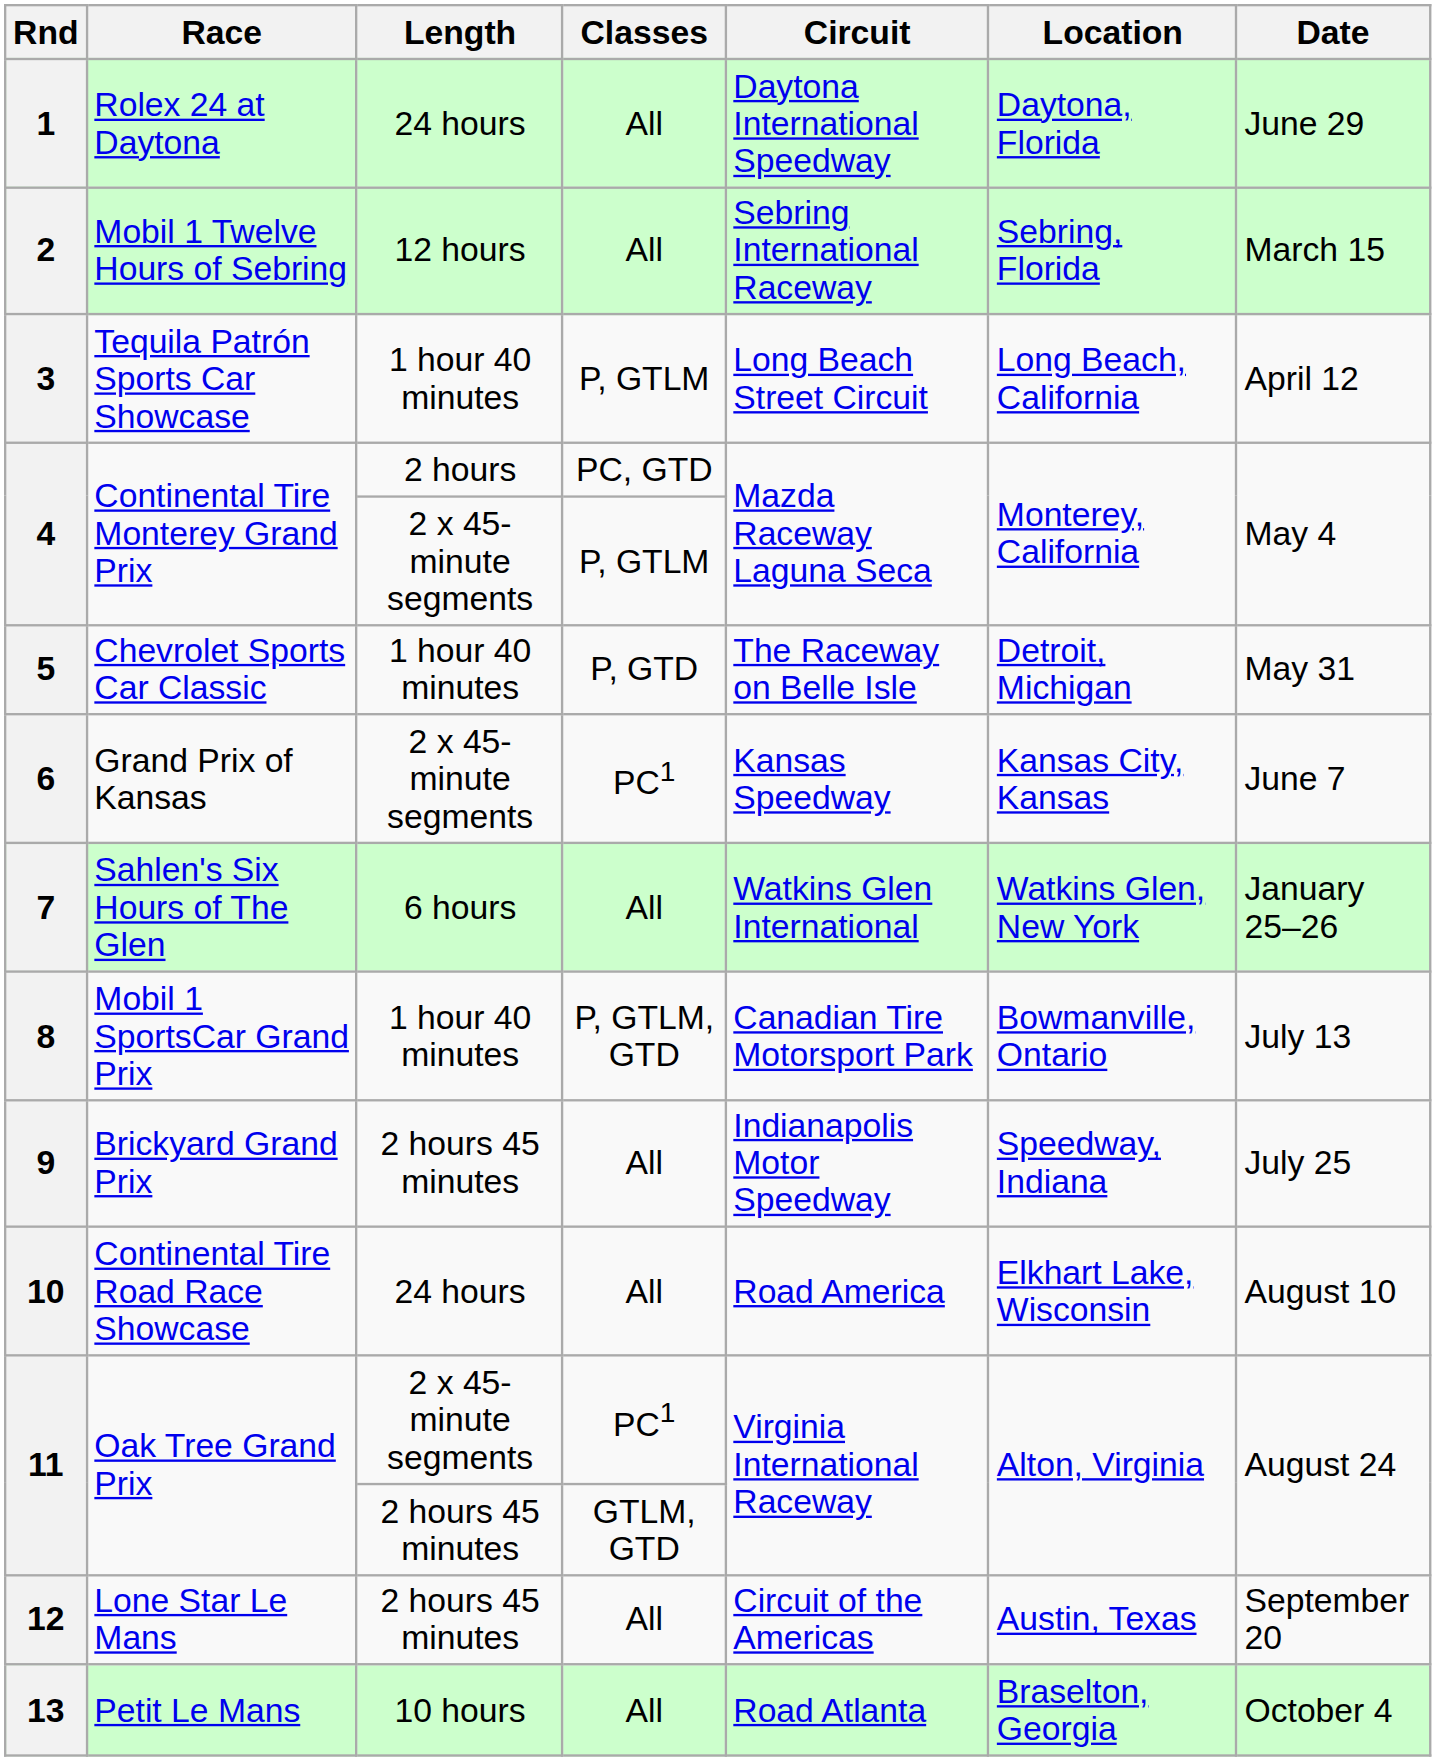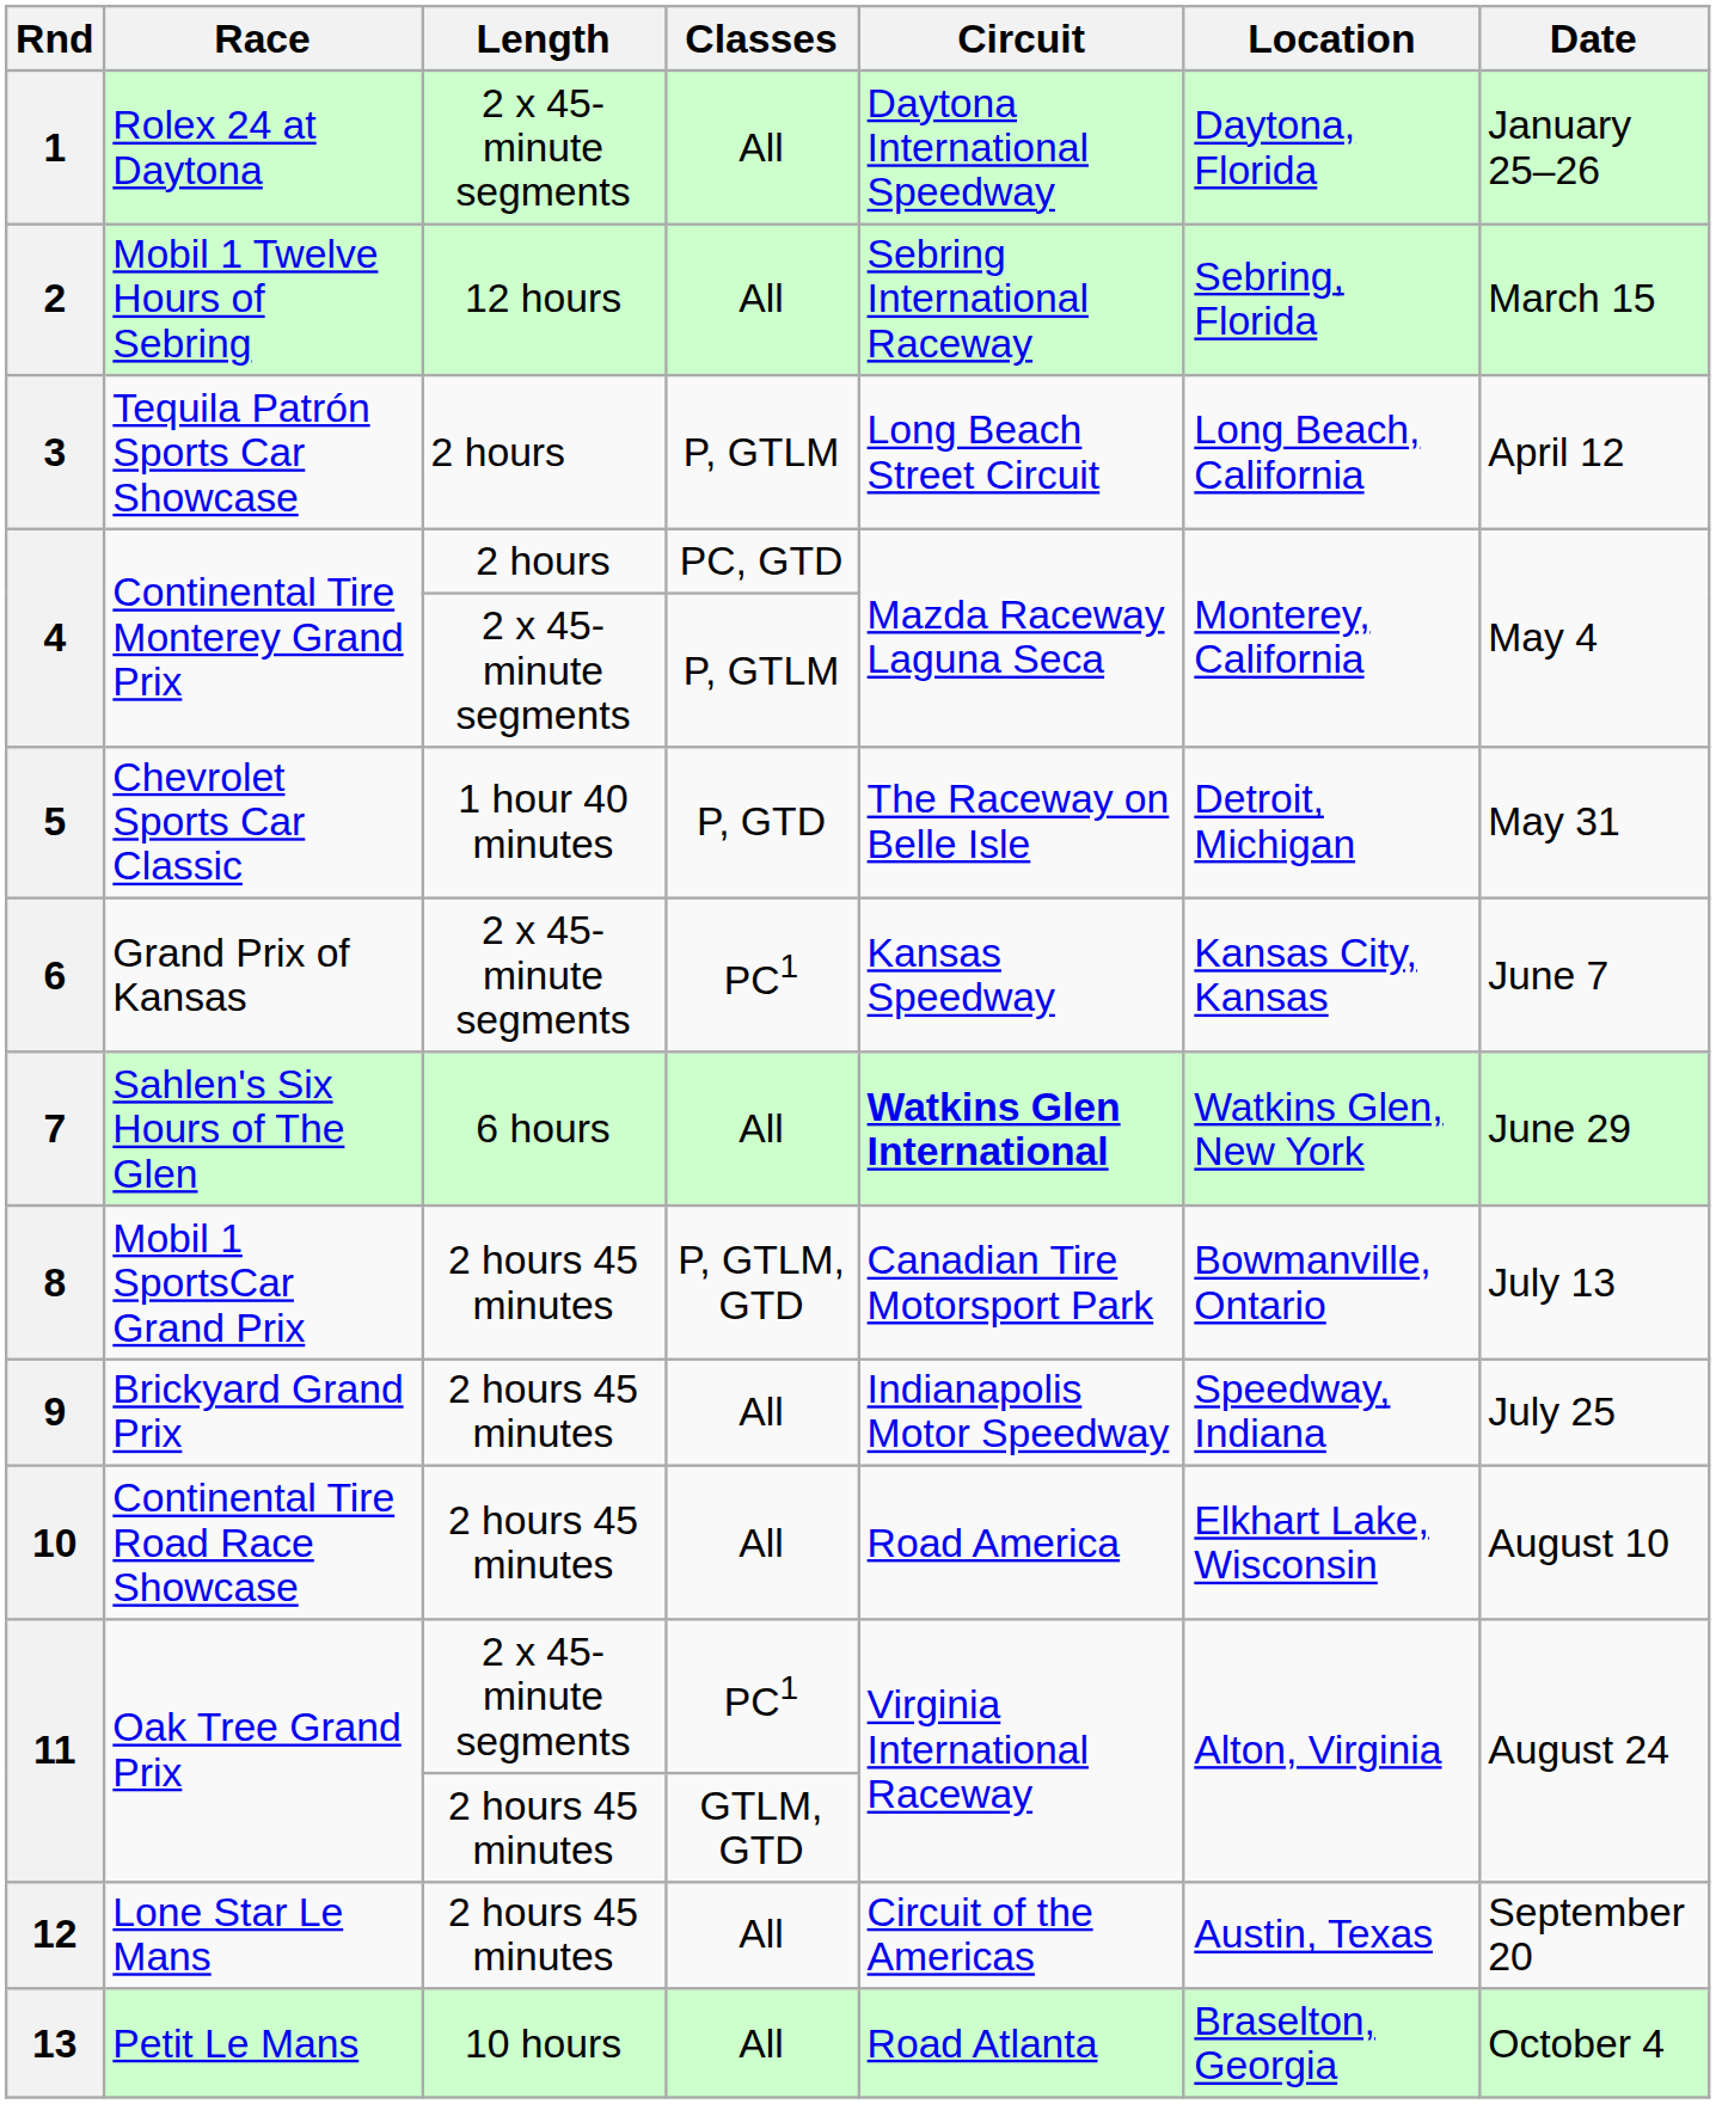 <table class="wikitable" style="font-size: 90%;">
 <tr>
 <th>Rnd</th>
 <th>Race</th>
 <th>Length</th>
 <th>Classes</th>
 <th>Circuit</th>
 <th>Location</th>
 <th>Date</th>
 </tr>
 <tr style="background:#cfc;">
 <th>1</th>
 <td><a href='#'>Rolex 24 at Daytona</a></td>
-<td style="text-align:center;">24 hours</td>
+<td style="text-align:center;">2 x 45-minute segments</td>
 <td style="text-align:center;">All</td>
 <td><a href='#'>Daytona International Speedway</a></td>
 <td><a href='#'>Daytona, Florida</a></td>
-<td>June 29</td>
+<td>January 25–26</td>
 </tr>
 <tr style="background:#cfc;">
 <th>2</th>
 <td><a href='#'>Mobil 1 Twelve Hours of Sebring</a></td>
 <td style="text-align:center;">12 hours</td>
 <td style="text-align:center;">All</td>
 <td><a href='#'>Sebring International Raceway</a></td>
 <td><a href='#'>Sebring, Florida</a></td>
 <td>March 15</td>
 </tr>
 <tr>
 <th>3</th>
 <td><a href='#'>Tequila Patrón Sports Car Showcase</a></td>
-<td style="text-align:center;">1 hour 40 minutes</td>
+<td>2 hours</td>
 <td style="text-align:center;">P, GTLM</td>
 <td><a href='#'>Long Beach Street Circuit</a></td>
 <td><a href='#'>Long Beach, California</a></td>
 <td>April 12</td>
 </tr>
 <tr>
 <th rowspan=2>4</th>
 <td rowspan=2><a href='#'>Continental Tire Monterey Grand Prix</a></td>
 <td style="text-align:center;">2 hours</td>
 <td style="text-align:center;">PC, GTD</td>
 <td rowspan=2><a href='#'>Mazda Raceway Laguna Seca</a></td>
 <td rowspan=2><a href='#'>Monterey, California</a></td>
 <td rowspan=2>May 4</td>
 </tr>
 <tr style="text-align:center;">
 <td style="text-align:center;">2 x 45-minute segments</td>
 <td>P, GTLM</td>
 </tr>
 <tr>
 <th>5</th>
 <td><a href='#'>Chevrolet Sports Car Classic</a></td>
 <td style="text-align:center;">1 hour 40 minutes</td>
 <td style="text-align:center;">P, GTD</td>
 <td><a href='#'>The Raceway on Belle Isle</a></td>
 <td><a href='#'>Detroit, Michigan</a></td>
 <td>May 31</td>
 </tr>
 <tr>
 <th>6</th>
 <td>Grand Prix of Kansas</td>
 <td style="text-align:center;">2 x 45-minute segments</td>
 <td style="text-align:center;">PC<sup>1</sup></td>
 <td><a href='#'>Kansas Speedway</a></td>
 <td><a href='#'>Kansas City, Kansas</a></td>
 <td>June 7</td>
 </tr>
 <tr style="background:#cfc;">
 <th>7</th>
 <td><a href='#'>Sahlen's Six Hours of The Glen</a></td>
 <td style="text-align:center;">6 hours</td>
 <td style="text-align:center;">All</td>
-<td><a href='#'>Watkins Glen International</a></td>
+<td><strong><a href='#'>Watkins Glen International</a></strong></td>
 <td><a href='#'>Watkins Glen, New York</a></td>
-<td>January 25–26</td>
+<td>June 29</td>
 </tr>
 <tr>
 <th>8</th>
 <td><a href='#'>Mobil 1 SportsCar Grand Prix</a></td>
-<td style="text-align:center;">1 hour 40 minutes</td>
+<td style="text-align:center;">2 hours 45 minutes</td>
 <td style="text-align:center;">P, GTLM, GTD</td>
 <td><a href='#'>Canadian Tire Motorsport Park</a></td>
 <td><a href='#'>Bowmanville, Ontario</a></td>
 <td>July 13</td>
 </tr>
 <tr>
 <th>9</th>
 <td><a href='#'>Brickyard Grand Prix</a></td>
 <td style="text-align:center;">2 hours 45 minutes</td>
 <td style="text-align:center;">All</td>
 <td><a href='#'>Indianapolis Motor Speedway</a></td>
 <td><a href='#'>Speedway, Indiana</a></td>
 <td>July 25</td>
 </tr>
 <tr>
 <th>10</th>
 <td><a href='#'>Continental Tire Road Race Showcase</a></td>
-<td style="text-align:center;">24 hours</td>
+<td style="text-align:center;">2 hours 45 minutes</td>
 <td style="text-align:center;">All</td>
 <td><a href='#'>Road America</a></td>
 <td><a href='#'>Elkhart Lake, Wisconsin</a></td>
 <td>August 10</td>
 </tr>
 <tr>
 <th rowspan=2>11</th>
 <td rowspan=2><a href='#'>Oak Tree Grand Prix</a></td>
 <td style="text-align:center;">2 x 45-minute segments</td>
 <td style="text-align:center;">PC<sup>1</sup></td>
 <td rowspan=2><a href='#'>Virginia International Raceway</a></td>
 <td rowspan=2><a href='#'>Alton, Virginia</a></td>
 <td rowspan=2>August 24</td>
 </tr>
 <tr style="text-align:center;">
 <td>2 hours 45 minutes</td>
 <td>GTLM, GTD</td>
 </tr>
 <tr>
 <th>12</th>
 <td><a href='#'>Lone Star Le Mans</a></td>
 <td style="text-align:center;">2 hours 45 minutes</td>
 <td style="text-align:center;">All</td>
 <td><a href='#'>Circuit of the Americas</a></td>
 <td><a href='#'>Austin, Texas</a></td>
 <td>September 20</td>
 </tr>
 <tr style="background:#cfc;">
 <th>13</th>
 <td><a href='#'>Petit Le Mans</a></td>
 <td style="text-align:center;">10 hours</td>
 <td style="text-align:center;">All</td>
 <td><a href='#'>Road Atlanta</a></td>
 <td><a href='#'>Braselton, Georgia</a></td>
 <td>October 4</td>
 </tr>
 </table>
